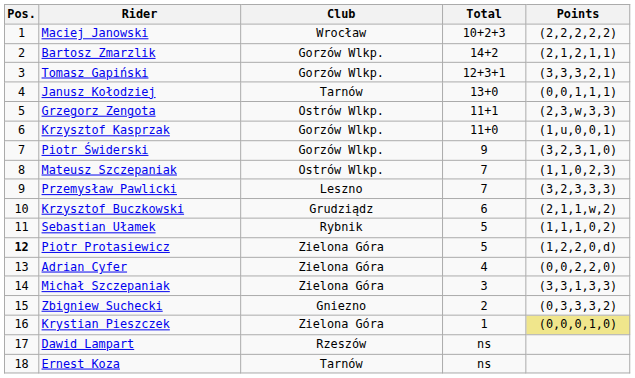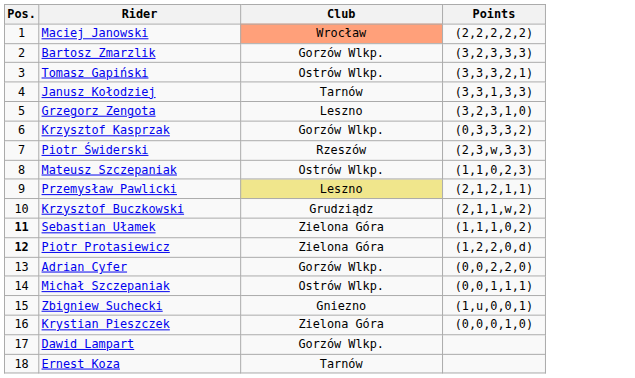 <table class=wikitable style="font-size:93%;">
 <tr>
 <th width=25px>Pos.</th>
 <th width=200px>Rider</th>
 <th width=200px>Club</th>
-<th width=80px>Total</th>
 <th width=100px>Points</th>
 </tr>
 <tr align=center>
 <td>1</td>
 <td align=left><a href='#'>Maciej Janowski</a></td>
-<td>Wrocław</td>
-<td>10+2+3</td>
+<td style="background: lightsalmon;">Wrocław</td>
 <td>(2,2,2,2,2)</td>
 </tr>
 <tr align=center>
 <td>2</td>
 <td align=left><a href='#'>Bartosz Zmarzlik</a></td>
 <td>Gorzów Wlkp.</td>
-<td>14+2</td>
-<td>(2,1,2,1,1)</td>
+<td>(3,2,3,3,3)</td>
 </tr>
 <tr align=center>
 <td>3</td>
 <td align=left><a href='#'>Tomasz Gapiński</a></td>
-<td>Gorzów Wlkp.</td>
-<td>12+3+1</td>
+<td>Ostrów Wlkp.</td>
 <td>(3,3,3,2,1)</td>
 </tr>
 <tr align=center>
 <td>4</td>
 <td align=left><a href='#'>Janusz Kołodziej</a></td>
 <td>Tarnów</td>
-<td>13+0</td>
-<td>(0,0,1,1,1)</td>
+<td>(3,3,1,3,3)</td>
 </tr>
 <tr align=center>
 <td>5</td>
 <td align=left><a href='#'>Grzegorz Zengota</a></td>
-<td>Ostrów Wlkp.</td>
-<td>11+1</td>
-<td>(2,3,w,3,3)</td>
+<td>Leszno</td>
+<td>(3,2,3,1,0)</td>
 </tr>
 <tr align=center>
 <td>6</td>
 <td align=left><a href='#'>Krzysztof Kasprzak</a></td>
 <td>Gorzów Wlkp.</td>
-<td>11+0</td>
-<td>(1,u,0,0,1)</td>
+<td>(0,3,3,3,2)</td>
 </tr>
 <tr align=center>
 <td>7</td>
 <td align=left><a href='#'>Piotr Świderski</a></td>
-<td>Gorzów Wlkp.</td>
-<td>9</td>
-<td>(3,2,3,1,0)</td>
+<td>Rzeszów</td>
+<td>(2,3,w,3,3)</td>
 </tr>
 <tr align=center>
 <td>8</td>
 <td align=left><a href='#'>Mateusz Szczepaniak</a></td>
 <td>Ostrów Wlkp.</td>
-<td>7</td>
 <td>(1,1,0,2,3)</td>
 </tr>
 <tr align=center>
 <td>9</td>
 <td align=left><a href='#'>Przemysław Pawlicki</a></td>
-<td>Leszno</td>
-<td>7</td>
-<td>(3,2,3,3,3)</td>
+<td style="background: khaki;">Leszno</td>
+<td>(2,1,2,1,1)</td>
 </tr>
 <tr align=center>
 <td>10</td>
 <td align=left><a href='#'>Krzysztof Buczkowski</a></td>
 <td>Grudziądz</td>
-<td>6</td>
 <td>(2,1,1,w,2)</td>
 </tr>
 <tr align=center>
-<td>11</td>
+<td><strong>11</strong></td>
 <td align=left><a href='#'>Sebastian Ułamek</a></td>
-<td>Rybnik</td>
-<td>5</td>
+<td>Zielona Góra</td>
 <td>(1,1,1,0,2)</td>
 </tr>
 <tr align=center>
 <td><strong>12</strong></td>
 <td align=left><a href='#'>Piotr Protasiewicz</a></td>
 <td>Zielona Góra</td>
-<td>5</td>
 <td>(1,2,2,0,d)</td>
 </tr>
 <tr align=center>
 <td>13</td>
 <td align=left><a href='#'>Adrian Cyfer</a></td>
-<td>Zielona Góra</td>
-<td>4</td>
+<td>Gorzów Wlkp.</td>
 <td>(0,0,2,2,0)</td>
 </tr>
 <tr align=center>
 <td>14</td>
 <td align=left><a href='#'>Michał Szczepaniak</a></td>
-<td>Zielona Góra</td>
-<td>3</td>
-<td>(3,3,1,3,3)</td>
+<td>Ostrów Wlkp.</td>
+<td>(0,0,1,1,1)</td>
 </tr>
 <tr align=center>
 <td>15</td>
 <td align=left><a href='#'>Zbigniew Suchecki</a></td>
 <td>Gniezno</td>
-<td>2</td>
-<td>(0,3,3,3,2)</td>
+<td>(1,u,0,0,1)</td>
 </tr>
 <tr align=center>
 <td>16</td>
 <td align=left><a href='#'>Krystian Pieszczek</a></td>
 <td>Zielona Góra</td>
-<td>1</td>
-<td style="background: khaki;">(0,0,0,1,0)</td>
+<td>(0,0,0,1,0)</td>
 </tr>
 <tr align=center>
 <td>17</td>
 <td align=left><a href='#'>Dawid Lampart</a></td>
-<td>Rzeszów</td>
-<td>ns</td>
+<td>Gorzów Wlkp.</td>
 <td></td>
 </tr>
 <tr align=center>
 <td>18</td>
 <td align=left><a href='#'>Ernest Koza</a></td>
 <td>Tarnów</td>
-<td>ns</td>
 <td></td>
 </tr>
 </table>
